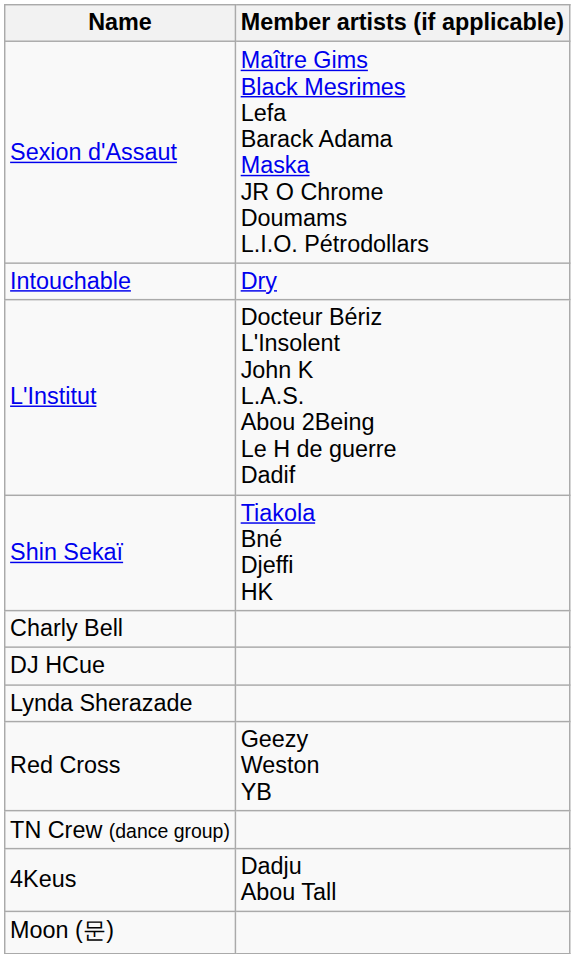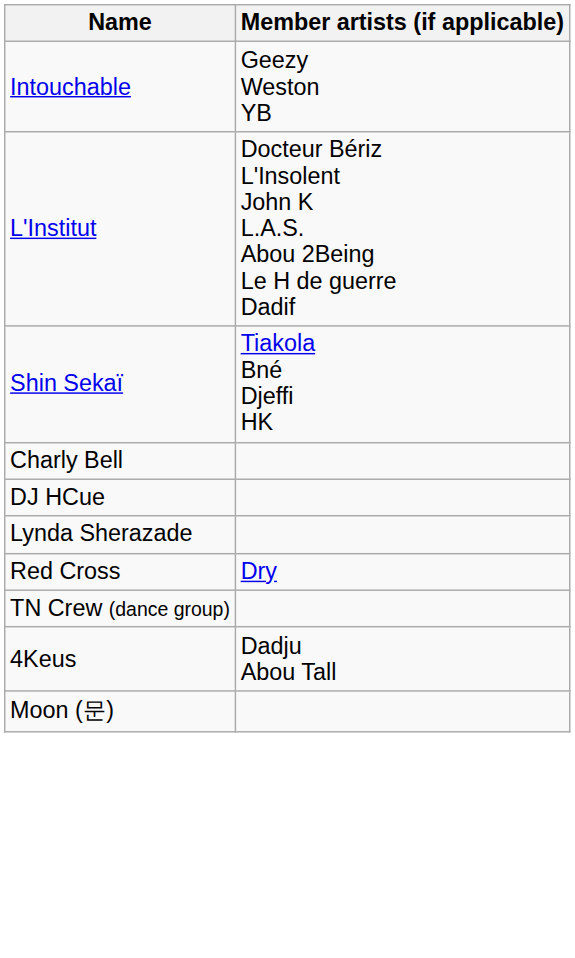 <table class="wikitable">
 <tr>
 <th>Name</th>
 <th>Member artists (if applicable)</th>
 </tr>
 <tr>
-<td><a href='#'>Sexion d'Assaut</a></td>
-<td><a href='#'>Maître Gims</a> <br> <a href='#'>Black Mesrimes</a><br>  Lefa<br> Barack Adama <br> <a href='#'>Maska</a> <br> JR O Chrome <br> Doumams <br> L.I.O. Pétrodollars</td>
-</tr>
-<tr>
 <td><a href='#'>Intouchable</a></td>
-<td><a href='#'>Dry</a></td>
+<td>Geezy<br>Weston<br>YB</td>
 </tr>
 <tr>
 <td><a href='#'>L'Institut</a></td>
 <td>Docteur Bériz <br> L'Insolent <br> John K <br> L.A.S. <br> Abou 2Being <br> Le H de guerre <br> Dadif</td>
 </tr>
 <tr>
 <td><a href='#'>Shin Sekaï</a></td>
 <td><a href='#'>Tiakola</a><br>Bné<br>Djeffi<br>HK</td>
 </tr>
 <tr>
 <td>Charly Bell</td>
 <td></td>
 </tr>
 <tr>
 <td>DJ HCue</td>
 <td></td>
 </tr>
 <tr>
 <td>Lynda Sherazade</td>
 <td></td>
 </tr>
 <tr>
 <td>Red Cross</td>
-<td>Geezy<br>Weston<br>YB</td>
+<td><a href='#'>Dry</a></td>
 </tr>
 <tr>
 <td>TN Crew <small>(dance group)</small></td>
 <td></td>
 </tr>
 <tr>
 <td>4Keus</td>
 <td>Dadju <br> Abou Tall</td>
 </tr>
 <tr>
 <td>Moon (문)</td>
 <td></td>
 </tr>
 </table>
